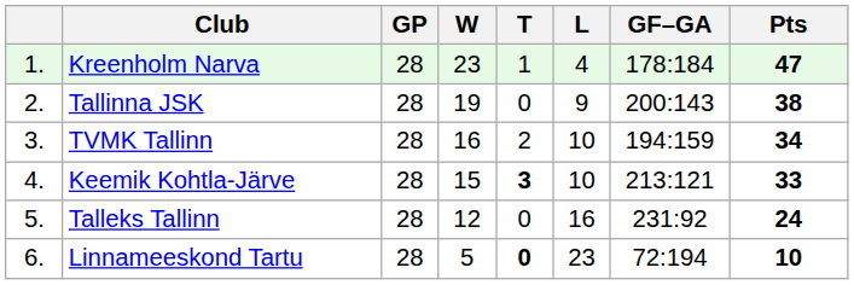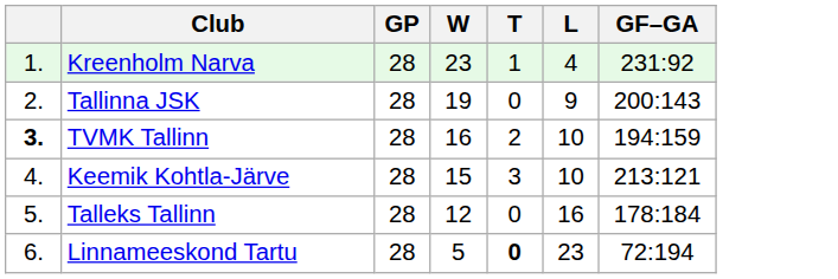 <table class="wikitable">
 <tr>
 <th width="30"></th>
 <th width="200">Club</th>
 <th width="30">GP</th>
 <th width="30">W</th>
 <th width="30">T</th>
 <th width="30">L</th>
 <th width="70">GF–GA</th>
-<th width="70">Pts</th>
 </tr>
 <tr bgcolor="#e6fae6" align="center">
 <td>1.</td>
 <td align="left"><a href='#'>Kreenholm Narva</a></td>
 <td>28</td>
 <td>23</td>
 <td>1</td>
 <td>4</td>
-<td>178:184</td>
-<td><strong>47</strong></td>
+<td>231:92</td>
 </tr>
 <tr bgcolor="#FFFFFF" align="center">
 <td>2.</td>
 <td align="left"><a href='#'>Tallinna JSK</a></td>
 <td>28</td>
 <td>19</td>
 <td>0</td>
 <td>9</td>
 <td>200:143</td>
-<td><strong>38</strong></td>
 </tr>
 <tr bgcolor="#FFFFFF" align="center">
-<td>3.</td>
+<td><strong>3.</strong></td>
 <td align="left"><a href='#'>TVMK Tallinn</a></td>
 <td>28</td>
 <td>16</td>
 <td>2</td>
 <td>10</td>
 <td>194:159</td>
-<td><strong>34</strong></td>
 </tr>
 <tr bgcolor="#FFFFFF" align="center">
 <td>4.</td>
 <td align="left"><a href='#'>Keemik Kohtla-Järve</a></td>
 <td>28</td>
 <td>15</td>
-<td><strong>3</strong></td>
+<td>3</td>
 <td>10</td>
 <td>213:121</td>
-<td><strong>33</strong></td>
 </tr>
 <tr bgcolor="#FFFFFF" align="center">
 <td>5.</td>
 <td align="left"><a href='#'>Talleks Tallinn</a></td>
 <td>28</td>
 <td>12</td>
 <td>0</td>
 <td>16</td>
-<td>231:92</td>
-<td><strong>24</strong></td>
+<td>178:184</td>
 </tr>
 <tr bgcolor="#FFFFFF" align="center">
 <td>6.</td>
 <td align="left"><a href='#'>Linnameeskond Tartu</a></td>
 <td>28</td>
 <td>5</td>
 <td><strong>0</strong></td>
 <td>23</td>
 <td>72:194</td>
-<td><strong>10</strong></td>
 </tr>
 </table>
